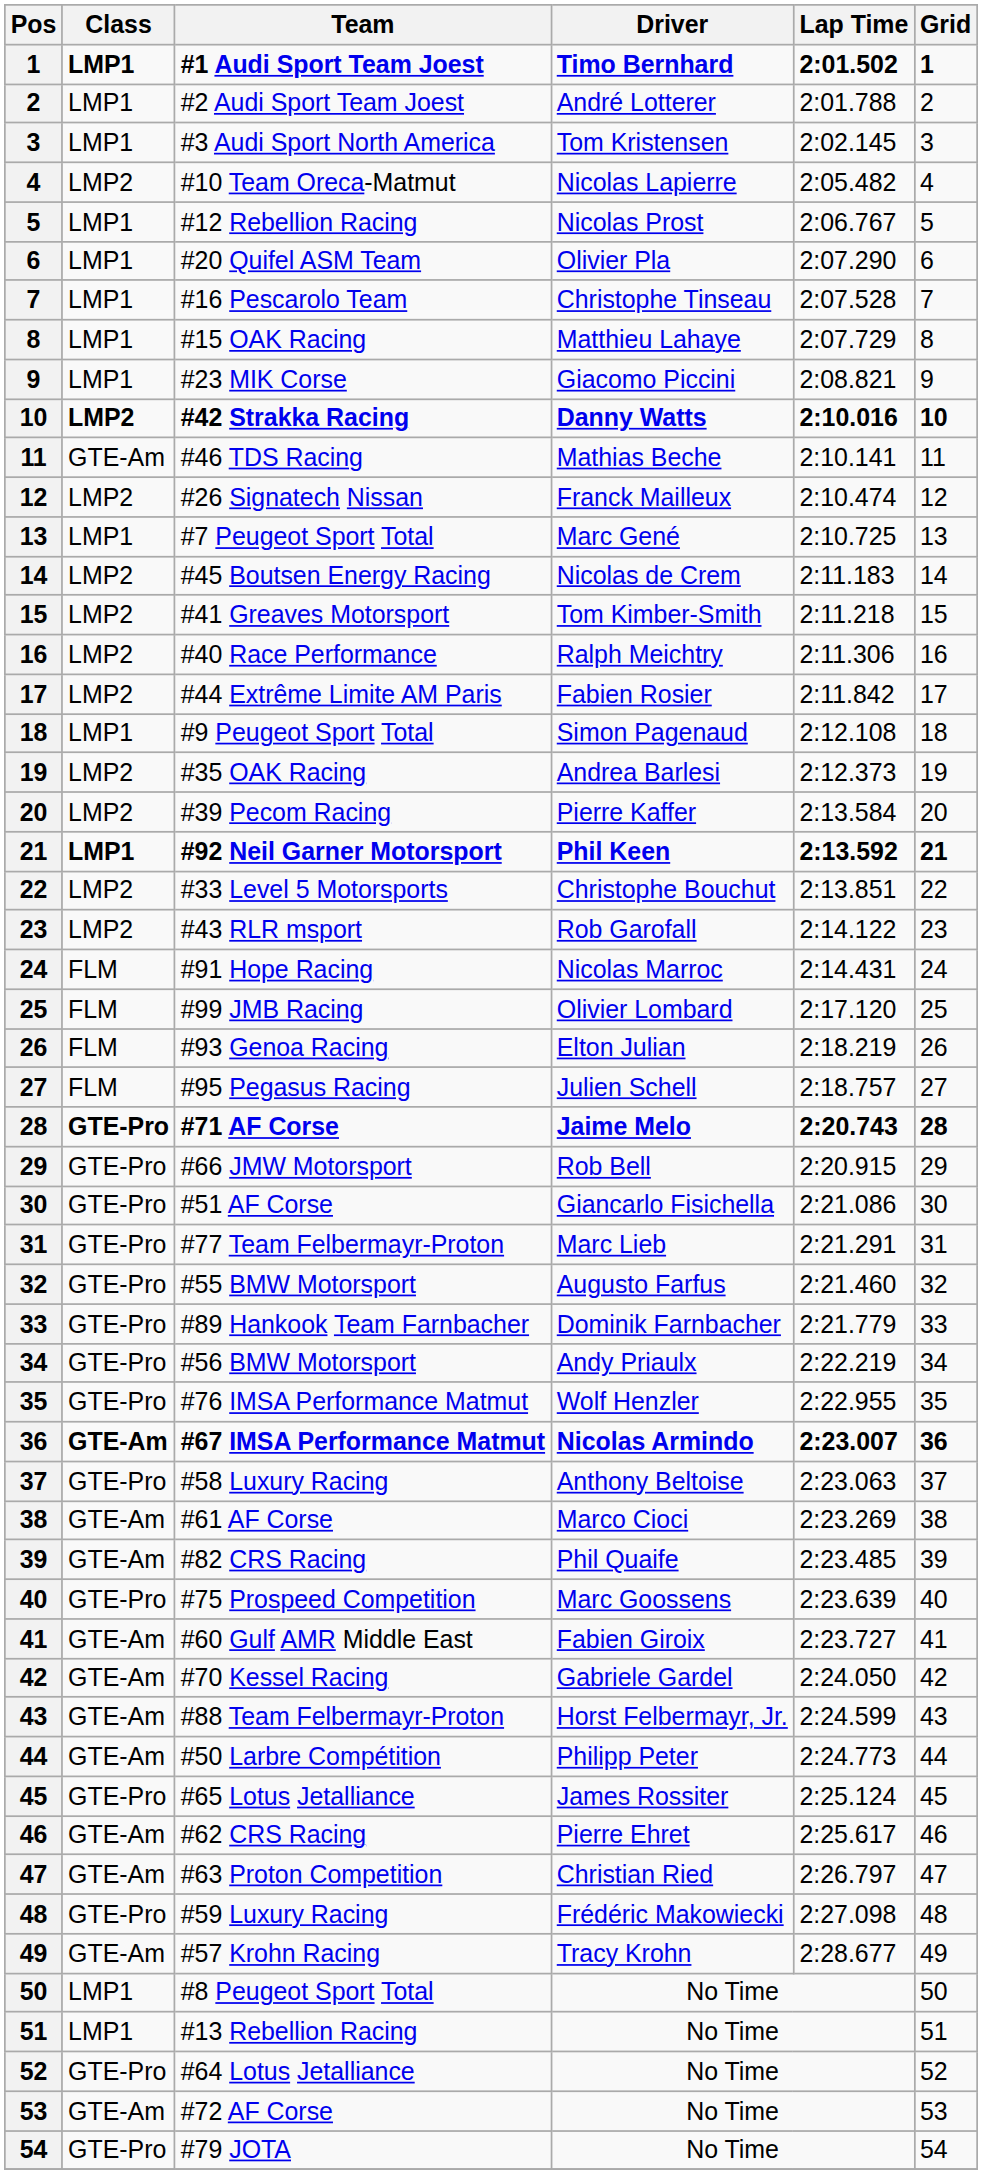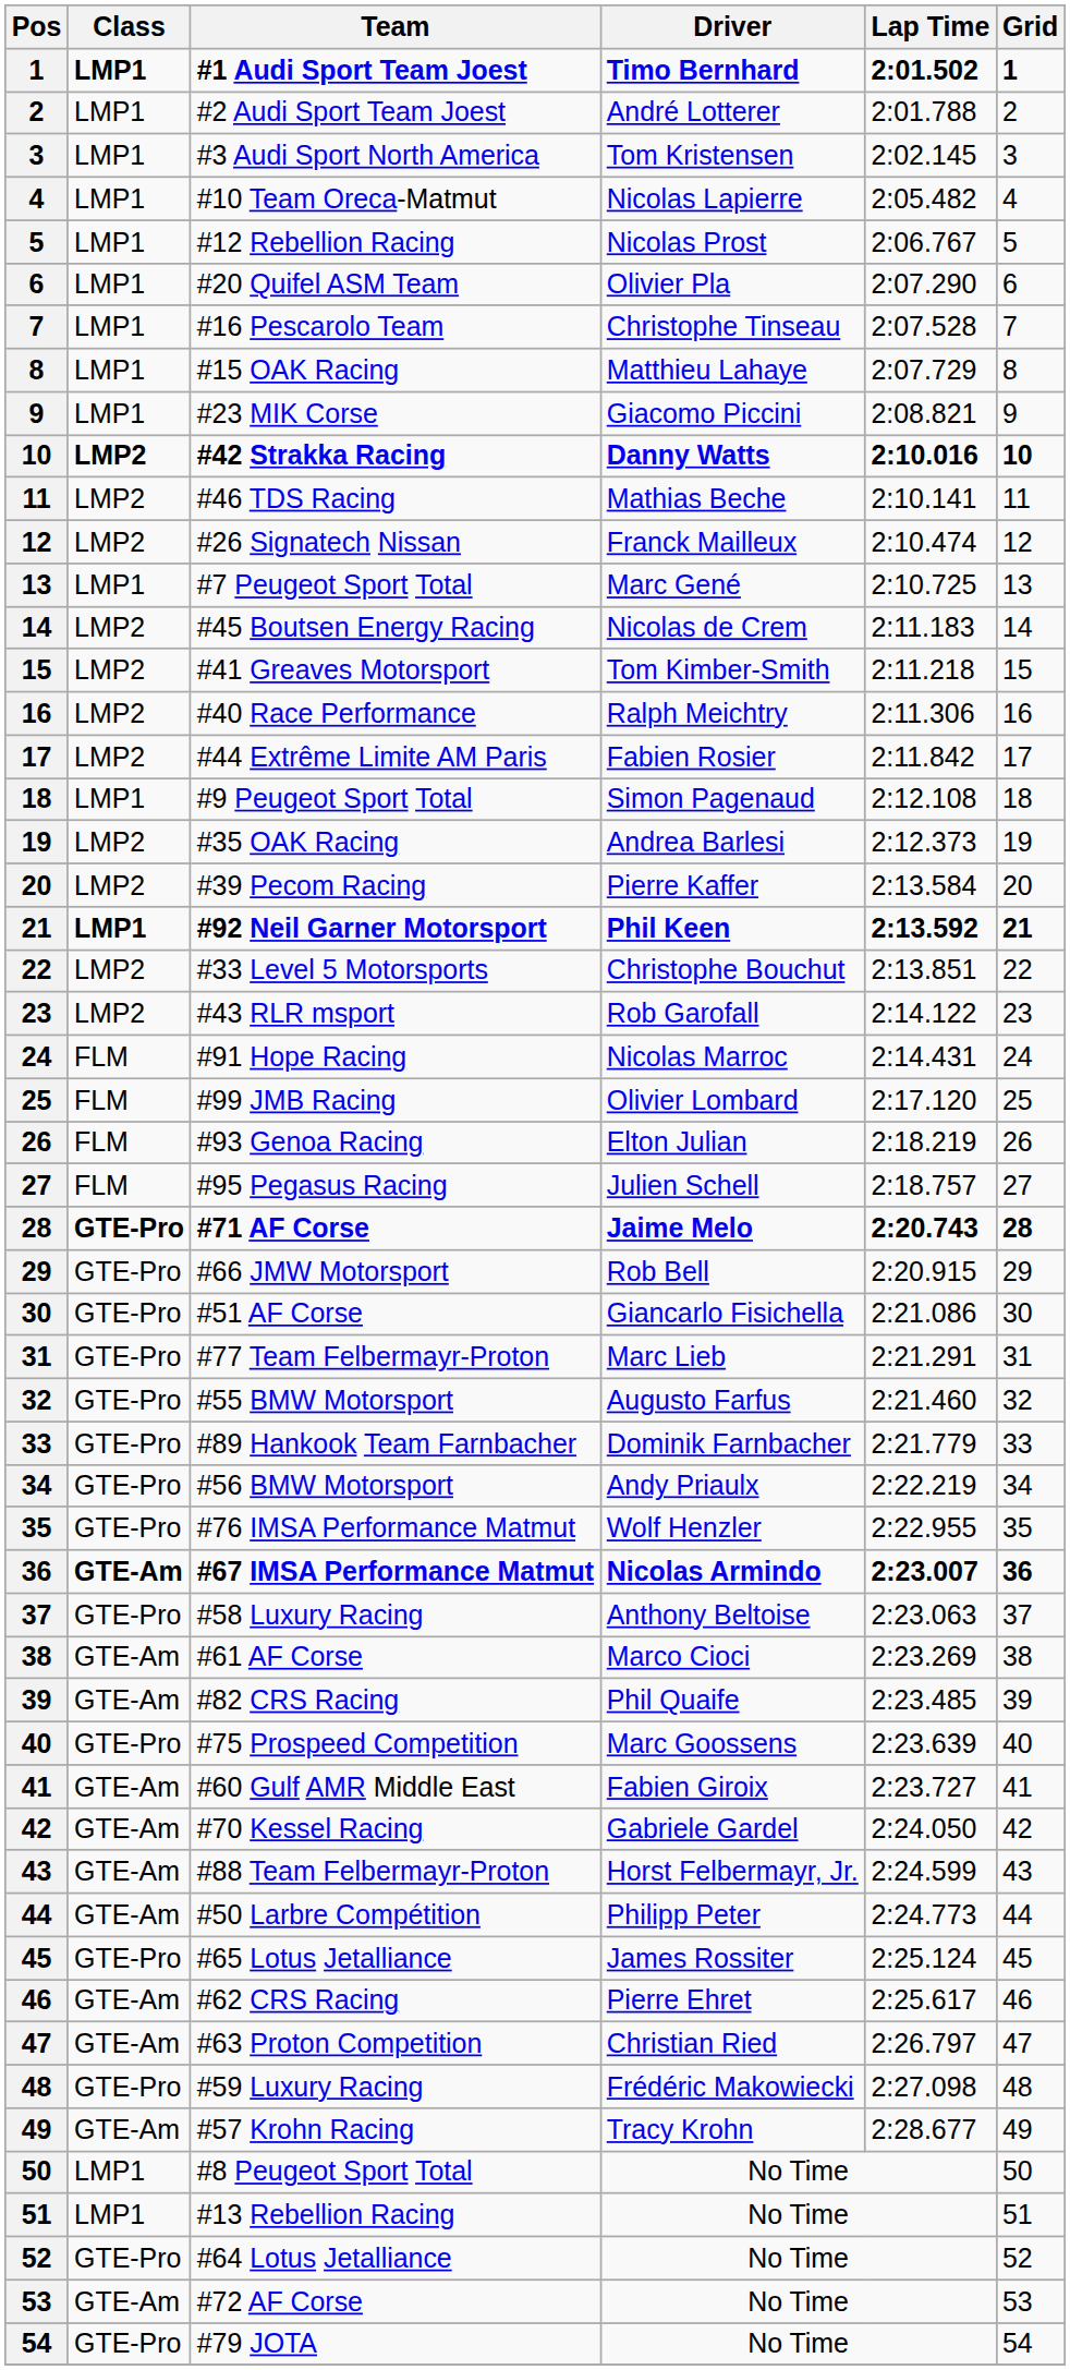 <table class="wikitable" style="font-size: 90%;">
 <tr>
 <th>Pos</th>
 <th>Class</th>
 <th>Team</th>
 <th>Driver</th>
 <th>Lap Time</th>
 <th>Grid</th>
 </tr>
 <tr style="font-weight:bold">
 <th>1</th>
 <td>LMP1</td>
 <td>#1 <a href='#'>Audi Sport Team Joest</a></td>
 <td><a href='#'>Timo Bernhard</a></td>
 <td>2:01.502</td>
 <td>1</td>
 </tr>
 <tr>
 <th>2</th>
 <td>LMP1</td>
 <td>#2 <a href='#'>Audi Sport Team Joest</a></td>
 <td><a href='#'>André Lotterer</a></td>
 <td>2:01.788</td>
 <td>2</td>
 </tr>
 <tr>
 <th>3</th>
 <td>LMP1</td>
 <td>#3 <a href='#'>Audi Sport North America</a></td>
 <td><a href='#'>Tom Kristensen</a></td>
 <td>2:02.145</td>
 <td>3</td>
 </tr>
 <tr>
 <th>4</th>
-<td>LMP2</td>
+<td>LMP1</td>
 <td>#10 <a href='#'>Team Oreca</a>-Matmut</td>
 <td><a href='#'>Nicolas Lapierre</a></td>
 <td>2:05.482</td>
 <td>4</td>
 </tr>
 <tr>
 <th>5</th>
 <td>LMP1</td>
 <td>#12 <a href='#'>Rebellion Racing</a></td>
 <td><a href='#'>Nicolas Prost</a></td>
 <td>2:06.767</td>
 <td>5</td>
 </tr>
 <tr>
 <th>6</th>
 <td>LMP1</td>
 <td>#20 <a href='#'>Quifel ASM Team</a></td>
 <td><a href='#'>Olivier Pla</a></td>
 <td>2:07.290</td>
 <td>6</td>
 </tr>
 <tr>
 <th>7</th>
 <td>LMP1</td>
 <td>#16 <a href='#'>Pescarolo Team</a></td>
 <td><a href='#'>Christophe Tinseau</a></td>
 <td>2:07.528</td>
 <td>7</td>
 </tr>
 <tr>
 <th>8</th>
 <td>LMP1</td>
 <td>#15 <a href='#'>OAK Racing</a></td>
 <td><a href='#'>Matthieu Lahaye</a></td>
 <td>2:07.729</td>
 <td>8</td>
 </tr>
 <tr>
 <th>9</th>
 <td>LMP1</td>
 <td>#23 <a href='#'>MIK Corse</a></td>
 <td><a href='#'>Giacomo Piccini</a></td>
 <td>2:08.821</td>
 <td>9</td>
 </tr>
 <tr style="font-weight:bold">
 <th>10</th>
 <td>LMP2</td>
 <td>#42 <a href='#'>Strakka Racing</a></td>
 <td><a href='#'>Danny Watts</a></td>
 <td>2:10.016</td>
 <td>10</td>
 </tr>
 <tr>
 <th>11</th>
-<td>GTE-Am</td>
+<td>LMP2</td>
 <td>#46 <a href='#'>TDS Racing</a></td>
 <td><a href='#'>Mathias Beche</a></td>
 <td>2:10.141</td>
 <td>11</td>
 </tr>
 <tr>
 <th>12</th>
 <td>LMP2</td>
 <td>#26 <a href='#'>Signatech</a> <a href='#'>Nissan</a></td>
 <td><a href='#'>Franck Mailleux</a></td>
 <td>2:10.474</td>
 <td>12</td>
 </tr>
 <tr>
 <th>13</th>
 <td>LMP1</td>
 <td>#7 <a href='#'>Peugeot Sport</a> <a href='#'>Total</a></td>
 <td><a href='#'>Marc Gené</a></td>
 <td>2:10.725</td>
 <td>13</td>
 </tr>
 <tr>
 <th>14</th>
 <td>LMP2</td>
 <td>#45 <a href='#'>Boutsen Energy Racing</a></td>
 <td><a href='#'>Nicolas de Crem</a></td>
 <td>2:11.183</td>
 <td>14</td>
 </tr>
 <tr>
 <th>15</th>
 <td>LMP2</td>
 <td>#41 <a href='#'>Greaves Motorsport</a></td>
 <td><a href='#'>Tom Kimber-Smith</a></td>
 <td>2:11.218</td>
 <td>15</td>
 </tr>
 <tr>
 <th>16</th>
 <td>LMP2</td>
 <td>#40 <a href='#'>Race Performance</a></td>
 <td><a href='#'>Ralph Meichtry</a></td>
 <td>2:11.306</td>
 <td>16</td>
 </tr>
 <tr>
 <th>17</th>
 <td>LMP2</td>
 <td>#44 <a href='#'>Extrême Limite AM Paris</a></td>
 <td><a href='#'>Fabien Rosier</a></td>
 <td>2:11.842</td>
 <td>17</td>
 </tr>
 <tr>
 <th>18</th>
 <td>LMP1</td>
 <td>#9 <a href='#'>Peugeot Sport</a> <a href='#'>Total</a></td>
 <td><a href='#'>Simon Pagenaud</a></td>
 <td>2:12.108</td>
 <td>18</td>
 </tr>
 <tr>
 <th>19</th>
 <td>LMP2</td>
 <td>#35 <a href='#'>OAK Racing</a></td>
 <td><a href='#'>Andrea Barlesi</a></td>
 <td>2:12.373</td>
 <td>19</td>
 </tr>
 <tr>
 <th>20</th>
 <td>LMP2</td>
 <td>#39 <a href='#'>Pecom Racing</a></td>
 <td><a href='#'>Pierre Kaffer</a></td>
 <td>2:13.584</td>
 <td>20</td>
 </tr>
 <tr style="font-weight:bold">
 <th>21</th>
 <td>LMP1</td>
 <td>#92 <a href='#'>Neil Garner Motorsport</a></td>
 <td><a href='#'>Phil Keen</a></td>
 <td>2:13.592</td>
 <td>21</td>
 </tr>
 <tr>
 <th>22</th>
 <td>LMP2</td>
 <td>#33 <a href='#'>Level 5 Motorsports</a></td>
 <td><a href='#'>Christophe Bouchut</a></td>
 <td>2:13.851</td>
 <td>22</td>
 </tr>
 <tr>
 <th>23</th>
 <td>LMP2</td>
 <td>#43 <a href='#'>RLR msport</a></td>
 <td><a href='#'>Rob Garofall</a></td>
 <td>2:14.122</td>
 <td>23</td>
 </tr>
 <tr>
 <th>24</th>
 <td>FLM</td>
 <td>#91 <a href='#'>Hope Racing</a></td>
 <td><a href='#'>Nicolas Marroc</a></td>
 <td>2:14.431</td>
 <td>24</td>
 </tr>
 <tr>
 <th>25</th>
 <td>FLM</td>
 <td>#99 <a href='#'>JMB Racing</a></td>
 <td><a href='#'>Olivier Lombard</a></td>
 <td>2:17.120</td>
 <td>25</td>
 </tr>
 <tr>
 <th>26</th>
 <td>FLM</td>
 <td>#93 <a href='#'>Genoa Racing</a></td>
 <td><a href='#'>Elton Julian</a></td>
 <td>2:18.219</td>
 <td>26</td>
 </tr>
 <tr>
 <th>27</th>
 <td>FLM</td>
 <td>#95 <a href='#'>Pegasus Racing</a></td>
 <td><a href='#'>Julien Schell</a></td>
 <td>2:18.757</td>
 <td>27</td>
 </tr>
 <tr style="font-weight:bold">
 <th>28</th>
 <td>GTE-Pro</td>
 <td>#71 <a href='#'>AF Corse</a></td>
 <td><a href='#'>Jaime Melo</a></td>
 <td>2:20.743</td>
 <td>28</td>
 </tr>
 <tr>
 <th>29</th>
 <td>GTE-Pro</td>
 <td>#66 <a href='#'>JMW Motorsport</a></td>
 <td><a href='#'>Rob Bell</a></td>
 <td>2:20.915</td>
 <td>29</td>
 </tr>
 <tr>
 <th>30</th>
 <td>GTE-Pro</td>
 <td>#51 <a href='#'>AF Corse</a></td>
 <td><a href='#'>Giancarlo Fisichella</a></td>
 <td>2:21.086</td>
 <td>30</td>
 </tr>
 <tr>
 <th>31</th>
 <td>GTE-Pro</td>
 <td>#77 <a href='#'>Team Felbermayr-Proton</a></td>
 <td><a href='#'>Marc Lieb</a></td>
 <td>2:21.291</td>
 <td>31</td>
 </tr>
 <tr>
 <th>32</th>
 <td>GTE-Pro</td>
 <td>#55 <a href='#'>BMW Motorsport</a></td>
 <td><a href='#'>Augusto Farfus</a></td>
 <td>2:21.460</td>
 <td>32</td>
 </tr>
 <tr>
 <th>33</th>
 <td>GTE-Pro</td>
 <td>#89 <a href='#'>Hankook</a> <a href='#'>Team Farnbacher</a></td>
 <td><a href='#'>Dominik Farnbacher</a></td>
 <td>2:21.779</td>
 <td>33</td>
 </tr>
 <tr>
 <th>34</th>
 <td>GTE-Pro</td>
 <td>#56 <a href='#'>BMW Motorsport</a></td>
 <td><a href='#'>Andy Priaulx</a></td>
 <td>2:22.219</td>
 <td>34</td>
 </tr>
 <tr>
 <th>35</th>
 <td>GTE-Pro</td>
 <td>#76 <a href='#'>IMSA Performance Matmut</a></td>
 <td><a href='#'>Wolf Henzler</a></td>
 <td>2:22.955</td>
 <td>35</td>
 </tr>
 <tr style="font-weight:bold">
 <th>36</th>
 <td>GTE-Am</td>
 <td>#67 <a href='#'>IMSA Performance Matmut</a></td>
 <td><a href='#'>Nicolas Armindo</a></td>
 <td>2:23.007</td>
 <td>36</td>
 </tr>
 <tr>
 <th>37</th>
 <td>GTE-Pro</td>
 <td>#58 <a href='#'>Luxury Racing</a></td>
 <td><a href='#'>Anthony Beltoise</a></td>
 <td>2:23.063</td>
 <td>37</td>
 </tr>
 <tr>
 <th>38</th>
 <td>GTE-Am</td>
 <td>#61 <a href='#'>AF Corse</a></td>
 <td><a href='#'>Marco Cioci</a></td>
 <td>2:23.269</td>
 <td>38</td>
 </tr>
 <tr>
 <th>39</th>
 <td>GTE-Am</td>
 <td>#82 <a href='#'>CRS Racing</a></td>
 <td><a href='#'>Phil Quaife</a></td>
 <td>2:23.485</td>
 <td>39</td>
 </tr>
 <tr>
 <th>40</th>
 <td>GTE-Pro</td>
 <td>#75 <a href='#'>Prospeed Competition</a></td>
 <td><a href='#'>Marc Goossens</a></td>
 <td>2:23.639</td>
 <td>40</td>
 </tr>
 <tr>
 <th>41</th>
 <td>GTE-Am</td>
 <td>#60 <a href='#'>Gulf</a> <a href='#'>AMR</a> Middle East</td>
 <td><a href='#'>Fabien Giroix</a></td>
 <td>2:23.727</td>
 <td>41</td>
 </tr>
 <tr>
 <th>42</th>
 <td>GTE-Am</td>
 <td>#70 <a href='#'>Kessel Racing</a></td>
 <td><a href='#'>Gabriele Gardel</a></td>
 <td>2:24.050</td>
 <td>42</td>
 </tr>
 <tr>
 <th>43</th>
 <td>GTE-Am</td>
 <td>#88 <a href='#'>Team Felbermayr-Proton</a></td>
 <td><a href='#'>Horst Felbermayr, Jr.</a></td>
 <td>2:24.599</td>
 <td>43</td>
 </tr>
 <tr>
 <th>44</th>
 <td>GTE-Am</td>
 <td>#50 <a href='#'>Larbre Compétition</a></td>
 <td><a href='#'>Philipp Peter</a></td>
 <td>2:24.773</td>
 <td>44</td>
 </tr>
 <tr>
 <th>45</th>
 <td>GTE-Pro</td>
 <td>#65 <a href='#'>Lotus</a> <a href='#'>Jetalliance</a></td>
 <td><a href='#'>James Rossiter</a></td>
 <td>2:25.124</td>
 <td>45</td>
 </tr>
 <tr>
 <th>46</th>
 <td>GTE-Am</td>
 <td>#62 <a href='#'>CRS Racing</a></td>
 <td><a href='#'>Pierre Ehret</a></td>
 <td>2:25.617</td>
 <td>46</td>
 </tr>
 <tr>
 <th>47</th>
 <td>GTE-Am</td>
 <td>#63 <a href='#'>Proton Competition</a></td>
 <td><a href='#'>Christian Ried</a></td>
 <td>2:26.797</td>
 <td>47</td>
 </tr>
 <tr>
 <th>48</th>
 <td>GTE-Pro</td>
 <td>#59 <a href='#'>Luxury Racing</a></td>
 <td><a href='#'>Frédéric Makowiecki</a></td>
 <td>2:27.098</td>
 <td>48</td>
 </tr>
 <tr>
 <th>49</th>
 <td>GTE-Am</td>
 <td>#57 <a href='#'>Krohn Racing</a></td>
 <td><a href='#'>Tracy Krohn</a></td>
 <td>2:28.677</td>
 <td>49</td>
 </tr>
 <tr>
 <th>50</th>
 <td>LMP1</td>
 <td>#8 <a href='#'>Peugeot Sport</a> <a href='#'>Total</a></td>
 <td colspan=2 align="center">No Time</td>
 <td>50</td>
 </tr>
 <tr>
 <th>51</th>
 <td>LMP1</td>
 <td>#13 <a href='#'>Rebellion Racing</a></td>
 <td colspan=2 align="center">No Time</td>
 <td>51</td>
 </tr>
 <tr>
 <th>52</th>
 <td>GTE-Pro</td>
 <td>#64 <a href='#'>Lotus</a> <a href='#'>Jetalliance</a></td>
 <td colspan=2 align="center">No Time</td>
 <td>52</td>
 </tr>
 <tr>
 <th>53</th>
 <td>GTE-Am</td>
 <td>#72 <a href='#'>AF Corse</a></td>
 <td colspan=2 align="center">No Time</td>
 <td>53</td>
 </tr>
 <tr>
 <th>54</th>
 <td>GTE-Pro</td>
 <td>#79 <a href='#'>JOTA</a></td>
 <td colspan=2 align="center">No Time</td>
 <td>54</td>
 </tr>
 <tr>
 </tr>
 </table>
